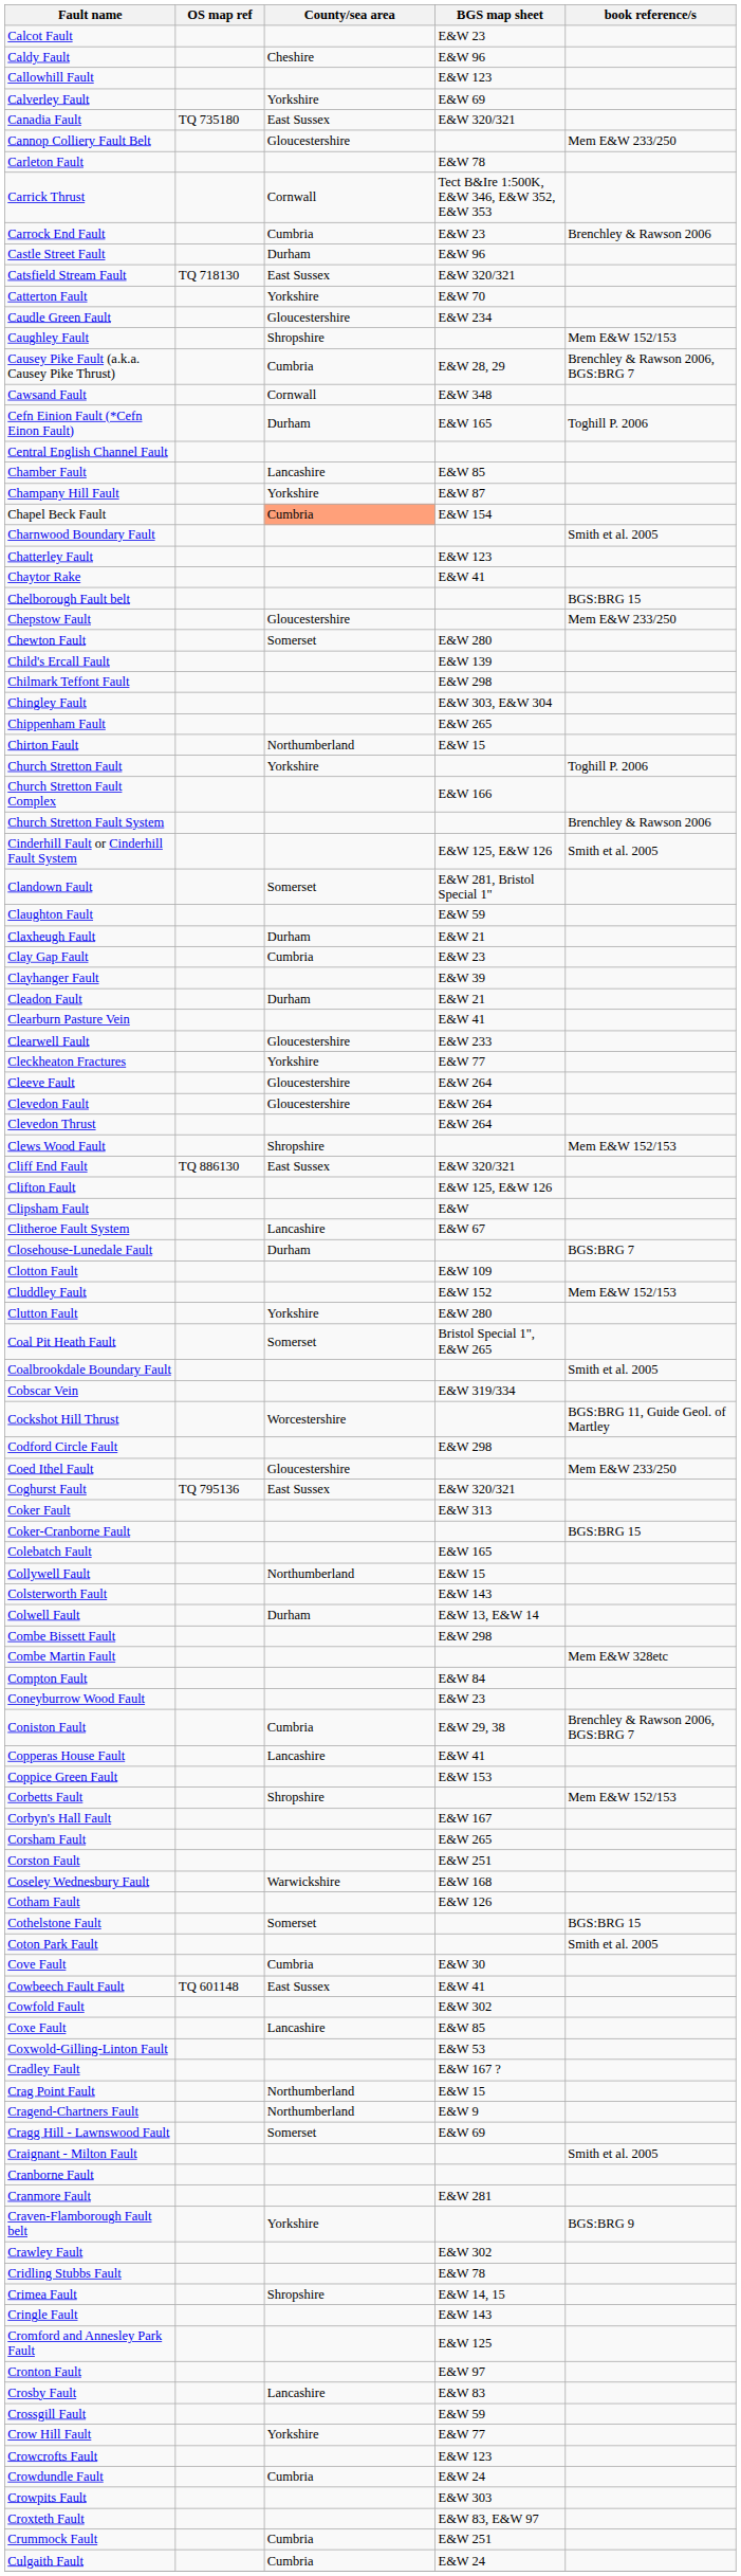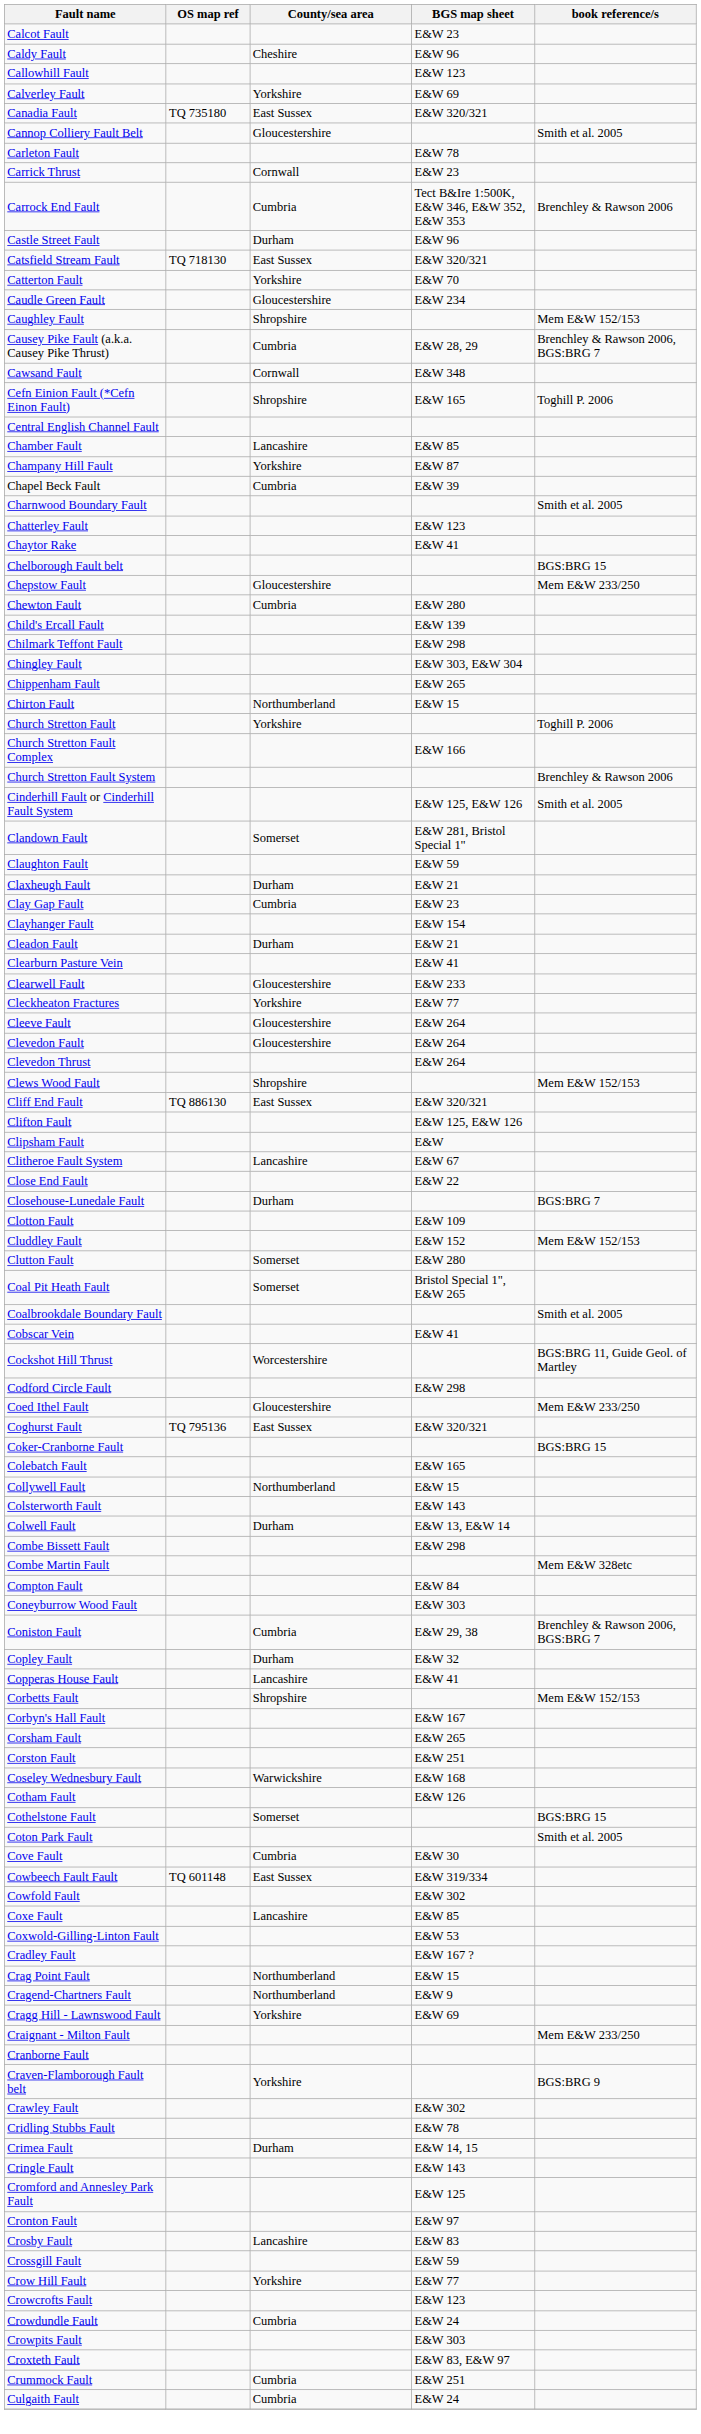 <table class="wikitable">
 <tr>
 <th width="200pt">Fault name</th>
 <th width="100pt">OS map ref</th>
 <th width="200pt">County/sea area</th>
 <th width="150pt">BGS map sheet</th>
 <th width="200pt">book reference/s</th>
 </tr>
 <tr>
 <td><a href='#'>Calcot Fault</a></td>
 <td></td>
 <td></td>
 <td>E&W 23</td>
 <td></td>
 </tr>
 <tr>
 <td><a href='#'>Caldy Fault</a></td>
 <td></td>
 <td>Cheshire</td>
 <td>E&W 96</td>
 <td></td>
 </tr>
 <tr>
 <td><a href='#'>Callowhill Fault</a></td>
 <td></td>
 <td></td>
 <td>E&W 123</td>
 <td></td>
 </tr>
 <tr>
 <td><a href='#'>Calverley Fault</a></td>
 <td></td>
 <td>Yorkshire</td>
 <td>E&W 69</td>
 <td></td>
 </tr>
 <tr>
 <td><a href='#'>Canadia Fault</a></td>
 <td>TQ 735180</td>
 <td>East Sussex</td>
 <td>E&W 320/321</td>
 <td></td>
 </tr>
 <tr>
 <td><a href='#'>Cannop Colliery Fault Belt</a></td>
 <td></td>
 <td>Gloucestershire</td>
 <td></td>
-<td>Mem E&W 233/250</td>
+<td>Smith et al. 2005</td>
 </tr>
 <tr>
 <td><a href='#'>Carleton Fault</a></td>
 <td></td>
 <td></td>
 <td>E&W 78</td>
 <td></td>
 </tr>
 <tr>
 <td><a href='#'>Carrick Thrust</a></td>
 <td></td>
 <td>Cornwall</td>
-<td>Tect B&Ire 1:500K, E&W 346, E&W 352, E&W 353</td>
+<td>E&W 23</td>
 <td></td>
 </tr>
 <tr>
 <td><a href='#'>Carrock End Fault</a></td>
 <td></td>
 <td>Cumbria</td>
-<td>E&W 23</td>
+<td>Tect B&Ire 1:500K, E&W 346, E&W 352, E&W 353</td>
 <td>Brenchley & Rawson 2006</td>
 </tr>
 <tr>
 <td><a href='#'>Castle Street Fault</a></td>
 <td></td>
 <td>Durham</td>
 <td>E&W 96</td>
 <td></td>
 </tr>
 <tr>
 <td><a href='#'>Catsfield Stream Fault</a></td>
 <td>TQ 718130</td>
 <td>East Sussex</td>
 <td>E&W 320/321</td>
 <td></td>
 </tr>
 <tr>
 <td><a href='#'>Catterton Fault</a></td>
 <td></td>
 <td>Yorkshire</td>
 <td>E&W 70</td>
 <td></td>
 </tr>
 <tr>
 <td><a href='#'>Caudle Green Fault</a></td>
 <td></td>
 <td>Gloucestershire</td>
 <td>E&W 234</td>
 <td></td>
 </tr>
 <tr>
 <td><a href='#'>Caughley Fault</a></td>
 <td></td>
 <td>Shropshire</td>
 <td></td>
 <td>Mem E&W 152/153</td>
 </tr>
 <tr>
 <td><a href='#'>Causey Pike Fault</a> (a.k.a. Causey Pike Thrust)</td>
 <td></td>
 <td>Cumbria</td>
 <td>E&W 28, 29</td>
 <td>Brenchley & Rawson 2006, BGS:BRG 7</td>
 </tr>
 <tr>
 <td><a href='#'>Cawsand Fault</a></td>
 <td></td>
 <td>Cornwall</td>
 <td>E&W 348</td>
 <td></td>
 </tr>
 <tr>
 <td><a href='#'>Cefn Einion Fault (*Cefn Einon Fault)</a></td>
 <td></td>
-<td>Durham</td>
+<td>Shropshire</td>
 <td>E&W 165</td>
 <td>Toghill P. 2006</td>
 </tr>
 <tr>
 <td><a href='#'>Central English Channel Fault</a></td>
 <td></td>
 <td></td>
 <td></td>
 <td></td>
 </tr>
 <tr>
 <td><a href='#'>Chamber Fault</a></td>
 <td></td>
 <td>Lancashire</td>
 <td>E&W 85</td>
 <td></td>
 </tr>
 <tr>
 <td><a href='#'>Champany Hill Fault</a></td>
 <td></td>
 <td>Yorkshire</td>
 <td>E&W 87</td>
 <td></td>
 </tr>
 <tr>
 <td>Chapel Beck Fault</td>
 <td></td>
-<td style="background: lightsalmon;">Cumbria</td>
-<td>E&W 154</td>
+<td>Cumbria</td>
+<td>E&W 39</td>
 <td></td>
 </tr>
 <tr>
 <td><a href='#'>Charnwood Boundary Fault</a></td>
 <td></td>
 <td></td>
 <td></td>
 <td>Smith et al. 2005</td>
 </tr>
 <tr>
 <td><a href='#'>Chatterley Fault</a></td>
 <td></td>
 <td></td>
 <td>E&W 123</td>
 <td></td>
 </tr>
 <tr>
 <td><a href='#'>Chaytor Rake</a></td>
 <td></td>
 <td></td>
 <td>E&W 41</td>
 <td></td>
 </tr>
 <tr>
 <td><a href='#'>Chelborough Fault belt</a></td>
 <td></td>
 <td></td>
 <td></td>
 <td>BGS:BRG 15</td>
 </tr>
 <tr>
 <td><a href='#'>Chepstow Fault</a></td>
 <td></td>
 <td>Gloucestershire</td>
 <td></td>
 <td>Mem E&W 233/250</td>
 </tr>
 <tr>
 <td><a href='#'>Chewton Fault</a></td>
 <td></td>
-<td>Somerset</td>
+<td>Cumbria</td>
 <td>E&W 280</td>
 <td></td>
 </tr>
 <tr>
 <td><a href='#'>Child's Ercall Fault</a></td>
 <td></td>
 <td></td>
 <td>E&W 139</td>
 <td></td>
 </tr>
 <tr>
 <td><a href='#'>Chilmark Teffont Fault</a></td>
 <td></td>
 <td></td>
 <td>E&W 298</td>
 <td></td>
 </tr>
 <tr>
 <td><a href='#'>Chingley Fault</a></td>
 <td></td>
 <td></td>
 <td>E&W 303, E&W 304</td>
 <td></td>
 </tr>
 <tr>
 <td><a href='#'>Chippenham Fault</a></td>
 <td></td>
 <td></td>
 <td>E&W 265</td>
 <td></td>
 </tr>
 <tr>
 <td><a href='#'>Chirton Fault</a></td>
 <td></td>
 <td>Northumberland</td>
 <td>E&W 15</td>
 <td></td>
 </tr>
 <tr>
 <td><a href='#'>Church Stretton Fault</a></td>
 <td></td>
 <td>Yorkshire</td>
 <td></td>
 <td>Toghill P. 2006</td>
 </tr>
 <tr>
 <td><a href='#'>Church Stretton Fault Complex</a></td>
 <td></td>
 <td></td>
 <td>E&W 166</td>
 <td></td>
 </tr>
 <tr>
 <td><a href='#'>Church Stretton Fault System</a></td>
 <td></td>
 <td></td>
 <td></td>
 <td>Brenchley & Rawson 2006</td>
 </tr>
 <tr>
 <td><a href='#'>Cinderhill Fault</a> or <a href='#'>Cinderhill Fault System</a></td>
 <td></td>
 <td></td>
 <td>E&W 125, E&W 126</td>
 <td>Smith et al. 2005</td>
 </tr>
 <tr>
 <td><a href='#'>Clandown Fault</a></td>
 <td></td>
 <td>Somerset</td>
 <td>E&W 281, Bristol Special 1"</td>
 <td></td>
 </tr>
 <tr>
 <td><a href='#'>Claughton Fault</a></td>
 <td></td>
 <td></td>
 <td>E&W 59</td>
 <td></td>
 </tr>
 <tr>
 <td><a href='#'>Claxheugh Fault</a></td>
 <td></td>
 <td>Durham</td>
 <td>E&W 21</td>
 <td></td>
 </tr>
 <tr>
 <td><a href='#'>Clay Gap Fault</a></td>
 <td></td>
 <td>Cumbria</td>
 <td>E&W 23</td>
 <td></td>
 </tr>
 <tr>
 <td><a href='#'>Clayhanger Fault</a></td>
 <td></td>
 <td></td>
-<td>E&W 39</td>
+<td>E&W 154</td>
 <td></td>
 </tr>
 <tr>
 <td><a href='#'>Cleadon Fault</a></td>
 <td></td>
 <td>Durham</td>
 <td>E&W 21</td>
 <td></td>
 </tr>
 <tr>
 <td><a href='#'>Clearburn Pasture Vein</a></td>
 <td></td>
 <td></td>
 <td>E&W 41</td>
 <td></td>
 </tr>
 <tr>
 <td><a href='#'>Clearwell Fault</a></td>
 <td></td>
 <td>Gloucestershire</td>
 <td>E&W 233</td>
 <td></td>
 </tr>
 <tr>
 <td><a href='#'>Cleckheaton Fractures</a></td>
 <td></td>
 <td>Yorkshire</td>
 <td>E&W 77</td>
 <td></td>
 </tr>
 <tr>
 <td><a href='#'>Cleeve Fault</a></td>
 <td></td>
 <td>Gloucestershire</td>
 <td>E&W 264</td>
 <td></td>
 </tr>
 <tr>
 <td><a href='#'>Clevedon Fault</a></td>
 <td></td>
 <td>Gloucestershire</td>
 <td>E&W 264</td>
 <td></td>
 </tr>
 <tr>
 <td><a href='#'>Clevedon Thrust</a></td>
 <td></td>
 <td></td>
 <td>E&W 264</td>
 <td></td>
 </tr>
 <tr>
 <td><a href='#'>Clews Wood Fault</a></td>
 <td></td>
 <td>Shropshire</td>
 <td></td>
 <td>Mem E&W 152/153</td>
 </tr>
 <tr>
 <td><a href='#'>Cliff End Fault</a></td>
 <td>TQ 886130</td>
 <td>East Sussex</td>
 <td>E&W 320/321</td>
 <td></td>
 </tr>
 <tr>
 <td><a href='#'>Clifton Fault</a></td>
 <td></td>
 <td></td>
 <td>E&W 125, E&W 126</td>
 <td></td>
 </tr>
 <tr>
 <td><a href='#'>Clipsham Fault</a></td>
 <td></td>
 <td></td>
 <td>E&W</td>
 <td></td>
 </tr>
 <tr>
 <td><a href='#'>Clitheroe Fault System</a></td>
 <td></td>
 <td>Lancashire</td>
 <td>E&W 67</td>
 <td></td>
 </tr>
 <tr>
+<td><a href='#'>Close End Fault</a></td>
+<td></td>
+<td></td>
+<td>E&W 22</td>
+<td></td>
+</tr>
+<tr>
 <td><a href='#'>Closehouse-Lunedale Fault</a></td>
 <td></td>
 <td>Durham</td>
 <td></td>
 <td>BGS:BRG 7</td>
 </tr>
 <tr>
 <td><a href='#'>Clotton Fault</a></td>
 <td></td>
 <td></td>
 <td>E&W 109</td>
 <td></td>
 </tr>
 <tr>
 <td><a href='#'>Cluddley Fault</a></td>
 <td></td>
 <td></td>
 <td>E&W 152</td>
 <td>Mem E&W 152/153</td>
 </tr>
 <tr>
 <td><a href='#'>Clutton Fault</a></td>
 <td></td>
-<td>Yorkshire</td>
+<td>Somerset</td>
 <td>E&W 280</td>
 <td></td>
 </tr>
 <tr>
 <td><a href='#'>Coal Pit Heath Fault</a></td>
 <td></td>
 <td>Somerset</td>
 <td>Bristol Special 1", E&W 265</td>
 <td></td>
 </tr>
 <tr>
 <td><a href='#'>Coalbrookdale Boundary Fault</a></td>
 <td></td>
 <td></td>
 <td></td>
 <td>Smith et al. 2005</td>
 </tr>
 <tr>
 <td><a href='#'>Cobscar Vein</a></td>
 <td></td>
 <td></td>
-<td>E&W 319/334</td>
+<td>E&W 41</td>
 <td></td>
 </tr>
 <tr>
 <td><a href='#'>Cockshot Hill Thrust</a></td>
 <td></td>
 <td>Worcestershire</td>
 <td></td>
 <td>BGS:BRG 11, Guide Geol. of Martley</td>
 </tr>
 <tr>
 <td><a href='#'>Codford Circle Fault</a></td>
 <td></td>
 <td></td>
 <td>E&W 298</td>
 <td></td>
 </tr>
 <tr>
 <td><a href='#'>Coed Ithel Fault</a></td>
 <td></td>
 <td>Gloucestershire</td>
 <td></td>
 <td>Mem E&W 233/250</td>
 </tr>
 <tr>
 <td><a href='#'>Coghurst Fault</a></td>
 <td>TQ 795136</td>
 <td>East Sussex</td>
 <td>E&W 320/321</td>
-<td></td>
-</tr>
-<tr>
-<td><a href='#'>Coker Fault</a></td>
-<td></td>
-<td></td>
-<td>E&W 313</td>
 <td></td>
 </tr>
 <tr>
 <td><a href='#'>Coker-Cranborne Fault</a></td>
 <td></td>
 <td></td>
 <td></td>
 <td>BGS:BRG 15</td>
 </tr>
 <tr>
 <td><a href='#'>Colebatch Fault</a></td>
 <td></td>
 <td></td>
 <td>E&W 165</td>
 <td></td>
 </tr>
 <tr>
 <td><a href='#'>Collywell Fault</a></td>
 <td></td>
 <td>Northumberland</td>
 <td>E&W 15</td>
 <td></td>
 </tr>
 <tr>
 <td><a href='#'>Colsterworth Fault</a></td>
 <td></td>
 <td></td>
 <td>E&W 143</td>
 <td></td>
 </tr>
 <tr>
 <td><a href='#'>Colwell Fault</a></td>
 <td></td>
 <td>Durham</td>
 <td>E&W 13, E&W 14</td>
 <td></td>
 </tr>
 <tr>
 <td><a href='#'>Combe Bissett Fault</a></td>
 <td></td>
 <td></td>
 <td>E&W 298</td>
 <td></td>
 </tr>
 <tr>
 <td><a href='#'>Combe Martin Fault</a></td>
 <td></td>
 <td></td>
 <td></td>
 <td>Mem E&W 328etc</td>
 </tr>
 <tr>
 <td><a href='#'>Compton Fault</a></td>
 <td></td>
 <td></td>
 <td>E&W 84</td>
 <td></td>
 </tr>
 <tr>
 <td><a href='#'>Coneyburrow Wood Fault</a></td>
 <td></td>
 <td></td>
-<td>E&W 23</td>
+<td>E&W 303</td>
 <td></td>
 </tr>
 <tr>
 <td><a href='#'>Coniston Fault</a></td>
 <td></td>
 <td>Cumbria</td>
 <td>E&W 29, 38</td>
 <td>Brenchley & Rawson 2006, BGS:BRG 7</td>
 </tr>
 <tr>
+<td><a href='#'>Copley Fault</a></td>
+<td></td>
+<td>Durham</td>
+<td>E&W 32</td>
+<td></td>
+</tr>
+<tr>
 <td><a href='#'>Copperas House Fault</a></td>
 <td></td>
 <td>Lancashire</td>
 <td>E&W 41</td>
-<td></td>
-</tr>
-<tr>
-<td><a href='#'>Coppice Green Fault</a></td>
-<td></td>
-<td></td>
-<td>E&W 153</td>
 <td></td>
 </tr>
 <tr>
 <td><a href='#'>Corbetts Fault</a></td>
 <td></td>
 <td>Shropshire</td>
 <td></td>
 <td>Mem E&W 152/153</td>
 </tr>
 <tr>
 <td><a href='#'>Corbyn's Hall Fault</a></td>
 <td></td>
 <td></td>
 <td>E&W 167</td>
 <td></td>
 </tr>
 <tr>
 <td><a href='#'>Corsham Fault</a></td>
 <td></td>
 <td></td>
 <td>E&W 265</td>
 <td></td>
 </tr>
 <tr>
 <td><a href='#'>Corston Fault</a></td>
 <td></td>
 <td></td>
 <td>E&W 251</td>
 <td></td>
 </tr>
 <tr>
 <td><a href='#'>Coseley Wednesbury Fault</a></td>
 <td></td>
 <td>Warwickshire</td>
 <td>E&W 168</td>
 <td></td>
 </tr>
 <tr>
 <td><a href='#'>Cotham Fault</a></td>
 <td></td>
 <td></td>
 <td>E&W 126</td>
 <td></td>
 </tr>
 <tr>
 <td><a href='#'>Cothelstone Fault</a></td>
 <td></td>
 <td>Somerset</td>
 <td></td>
 <td>BGS:BRG 15</td>
 </tr>
 <tr>
 <td><a href='#'>Coton Park Fault</a></td>
 <td></td>
 <td></td>
 <td></td>
 <td>Smith et al. 2005</td>
 </tr>
 <tr>
 <td><a href='#'>Cove Fault</a></td>
 <td></td>
 <td>Cumbria</td>
 <td>E&W 30</td>
 <td></td>
 </tr>
 <tr>
 <td><a href='#'>Cowbeech Fault Fault</a></td>
 <td>TQ 601148</td>
 <td>East Sussex</td>
-<td>E&W 41</td>
+<td>E&W 319/334</td>
 <td></td>
 </tr>
 <tr>
 <td><a href='#'>Cowfold Fault</a></td>
 <td></td>
 <td></td>
 <td>E&W 302</td>
 <td></td>
 </tr>
 <tr>
 <td><a href='#'>Coxe Fault</a></td>
 <td></td>
 <td>Lancashire</td>
 <td>E&W 85</td>
 <td></td>
 </tr>
 <tr>
 <td><a href='#'>Coxwold-Gilling-Linton Fault</a></td>
 <td></td>
 <td></td>
 <td>E&W 53</td>
 <td></td>
 </tr>
 <tr>
 <td><a href='#'>Cradley Fault</a></td>
 <td></td>
 <td></td>
 <td>E&W 167 ?</td>
 <td></td>
 </tr>
 <tr>
 <td><a href='#'>Crag Point Fault</a></td>
 <td></td>
 <td>Northumberland</td>
 <td>E&W 15</td>
 <td></td>
 </tr>
 <tr>
 <td><a href='#'>Cragend-Chartners Fault</a></td>
 <td></td>
 <td>Northumberland</td>
 <td>E&W 9</td>
 <td></td>
 </tr>
 <tr>
 <td><a href='#'>Cragg Hill - Lawnswood Fault</a></td>
 <td></td>
-<td>Somerset</td>
+<td>Yorkshire</td>
 <td>E&W 69</td>
 <td></td>
 </tr>
 <tr>
 <td><a href='#'>Craignant - Milton Fault</a></td>
 <td></td>
 <td></td>
 <td></td>
-<td>Smith et al. 2005</td>
+<td>Mem E&W 233/250</td>
 </tr>
 <tr>
 <td><a href='#'>Cranborne Fault</a></td>
 <td></td>
 <td></td>
 <td></td>
-<td></td>
-</tr>
-<tr>
-<td><a href='#'>Cranmore Fault</a></td>
-<td></td>
-<td></td>
-<td>E&W 281</td>
 <td></td>
 </tr>
 <tr>
 <td><a href='#'>Craven-Flamborough Fault belt</a></td>
 <td></td>
 <td>Yorkshire</td>
 <td></td>
 <td>BGS:BRG 9</td>
 </tr>
 <tr>
 <td><a href='#'>Crawley Fault</a></td>
 <td></td>
 <td></td>
 <td>E&W 302</td>
 <td></td>
 </tr>
 <tr>
 <td><a href='#'>Cridling Stubbs Fault</a></td>
 <td></td>
 <td></td>
 <td>E&W 78</td>
 <td></td>
 </tr>
 <tr>
 <td><a href='#'>Crimea Fault</a></td>
 <td></td>
-<td>Shropshire</td>
+<td>Durham</td>
 <td>E&W 14, 15</td>
 <td></td>
 </tr>
 <tr>
 <td><a href='#'>Cringle Fault</a></td>
 <td></td>
 <td></td>
 <td>E&W 143</td>
 <td></td>
 </tr>
 <tr>
 <td><a href='#'>Cromford and Annesley Park Fault</a></td>
 <td></td>
 <td></td>
 <td>E&W 125</td>
 <td></td>
 </tr>
 <tr>
 <td><a href='#'>Cronton Fault</a></td>
 <td></td>
 <td></td>
 <td>E&W 97</td>
 <td></td>
 </tr>
 <tr>
 <td><a href='#'>Crosby Fault</a></td>
 <td></td>
 <td>Lancashire</td>
 <td>E&W 83</td>
 <td></td>
 </tr>
 <tr>
 <td><a href='#'>Crossgill Fault</a></td>
 <td></td>
 <td></td>
 <td>E&W 59</td>
 <td></td>
 </tr>
 <tr>
 <td><a href='#'>Crow Hill Fault</a></td>
 <td></td>
 <td>Yorkshire</td>
 <td>E&W 77</td>
 <td></td>
 </tr>
 <tr>
 <td><a href='#'>Crowcrofts Fault</a></td>
 <td></td>
 <td></td>
 <td>E&W 123</td>
 <td></td>
 </tr>
 <tr>
 <td><a href='#'>Crowdundle Fault</a></td>
 <td></td>
 <td>Cumbria</td>
 <td>E&W 24</td>
 <td></td>
 </tr>
 <tr>
 <td><a href='#'>Crowpits Fault</a></td>
 <td></td>
 <td></td>
 <td>E&W 303</td>
 <td></td>
 </tr>
 <tr>
 <td><a href='#'>Croxteth Fault</a></td>
 <td></td>
 <td></td>
 <td>E&W 83, E&W 97</td>
 <td></td>
 </tr>
 <tr>
 <td><a href='#'>Crummock Fault</a></td>
 <td></td>
 <td>Cumbria</td>
 <td>E&W 251</td>
 <td></td>
 </tr>
 <tr>
 <td><a href='#'>Culgaith Fault</a></td>
 <td></td>
 <td>Cumbria</td>
 <td>E&W 24</td>
 <td></td>
 </tr>
 <tr>
 </tr>
 </table>
